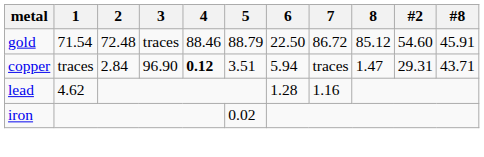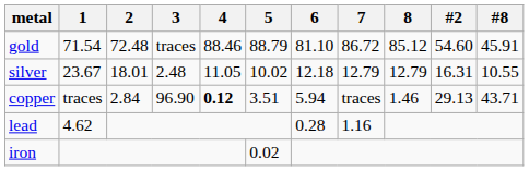 <table class=wikitable>
 <tr>
 <th>metal</th>
 <th>1</th>
 <th>2</th>
 <th>3</th>
 <th>4</th>
 <th>5</th>
 <th>6</th>
 <th>7</th>
 <th>8</th>
 <th>#2</th>
 <th>#8</th>
 </tr>
 <tr>
 <td><a href='#'>gold</a></td>
 <td>71.54</td>
 <td>72.48</td>
 <td>traces</td>
 <td>88.46</td>
 <td>88.79</td>
-<td>22.50</td>
+<td>81.10</td>
 <td>86.72</td>
 <td>85.12</td>
 <td>54.60</td>
 <td>45.91</td>
+</tr>
+<tr>
+<td><a href='#'>silver</a></td>
+<td>23.67</td>
+<td>18.01</td>
+<td>2.48</td>
+<td>11.05</td>
+<td>10.02</td>
+<td>12.18</td>
+<td>12.79</td>
+<td>12.79</td>
+<td>16.31</td>
+<td>10.55</td>
 </tr>
 <tr>
 <td><a href='#'>copper</a></td>
 <td>traces</td>
 <td>2.84</td>
 <td>96.90</td>
 <td><strong>0.12</strong></td>
 <td>3.51</td>
 <td>5.94</td>
 <td>traces</td>
-<td>1.47</td>
-<td>29.31</td>
+<td>1.46</td>
+<td>29.13</td>
 <td>43.71</td>
 </tr>
 <tr>
 <td><a href='#'>lead</a></td>
 <td>4.62</td>
 <td colspan=4></td>
-<td>1.28</td>
+<td>0.28</td>
 <td>1.16</td>
 <td colspan=3></td>
 </tr>
 <tr>
 <td><a href='#'>iron</a></td>
 <td colspan=4></td>
 <td>0.02</td>
 <td colspan=5></td>
 </tr>
 </table>
